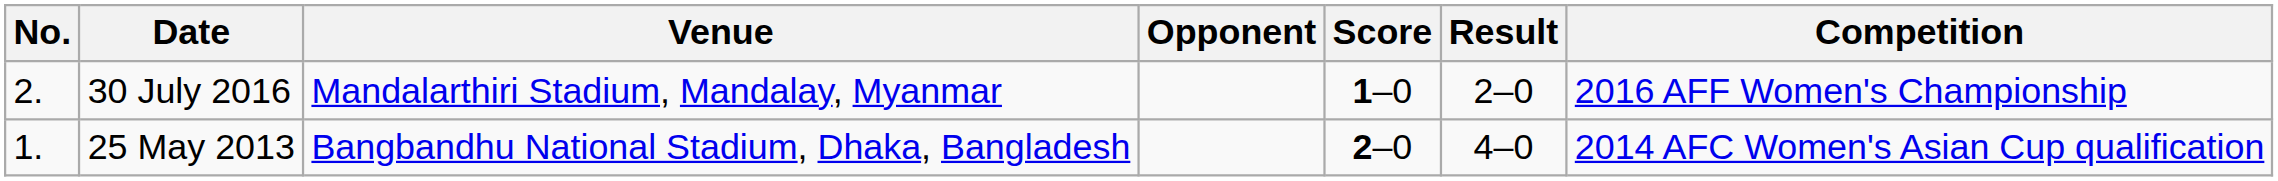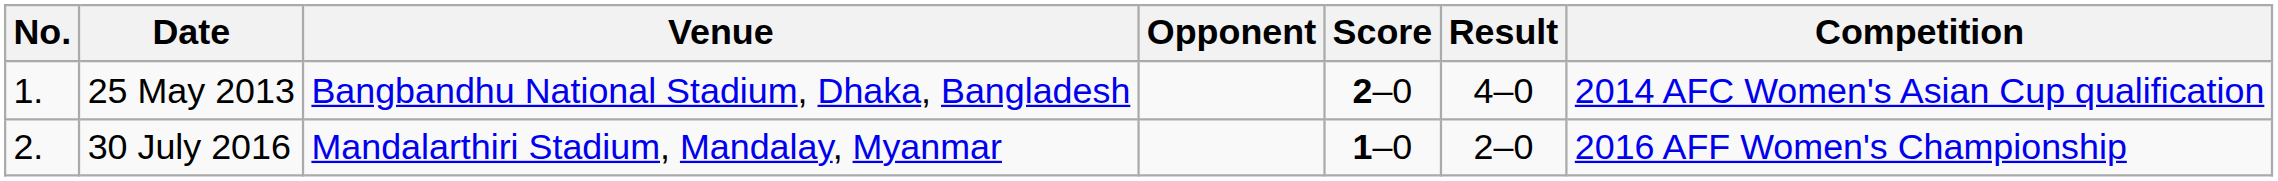 <table class="wikitable">
 <tr>
 <th>No.</th>
 <th>Date</th>
 <th>Venue</th>
 <th>Opponent</th>
 <th>Score</th>
 <th>Result</th>
 <th>Competition</th>
 </tr>
 <tr>
+<td>1.</td>
+<td>25 May 2013</td>
+<td><a href='#'>Bangbandhu National Stadium</a>, <a href='#'>Dhaka</a>, <a href='#'>Bangladesh</a></td>
+<td></td>
+<td align=center><strong>2</strong>–0</td>
+<td align=center>4–0</td>
+<td><a href='#'>2014 AFC Women's Asian Cup qualification</a></td>
+</tr>
+<tr>
 <td>2.</td>
 <td>30 July 2016</td>
 <td><a href='#'>Mandalarthiri Stadium</a>, <a href='#'>Mandalay</a>, <a href='#'>Myanmar</a></td>
 <td></td>
 <td align=center><strong>1</strong>–0</td>
 <td align=center>2–0</td>
 <td><a href='#'>2016 AFF Women's Championship</a></td>
 </tr>
-<tr>
-<td>1.</td>
-<td>25 May 2013</td>
-<td><a href='#'>Bangbandhu National Stadium</a>, <a href='#'>Dhaka</a>, <a href='#'>Bangladesh</a></td>
-<td></td>
-<td align=center><strong>2</strong>–0</td>
-<td align=center>4–0</td>
-<td><a href='#'>2014 AFC Women's Asian Cup qualification</a></td>
-</tr>
 </table>
